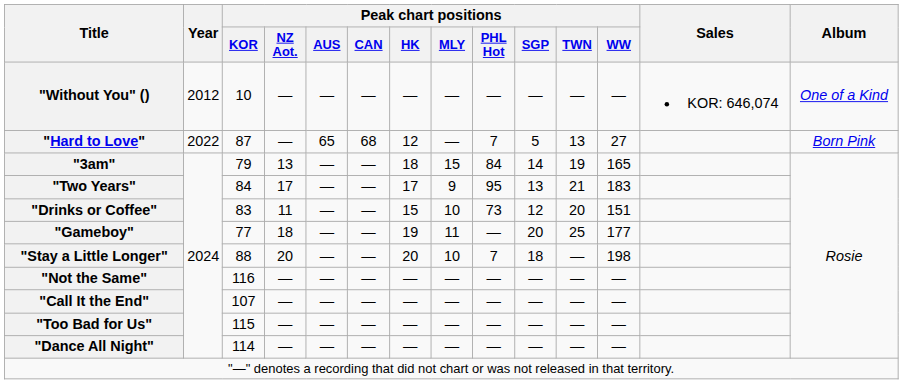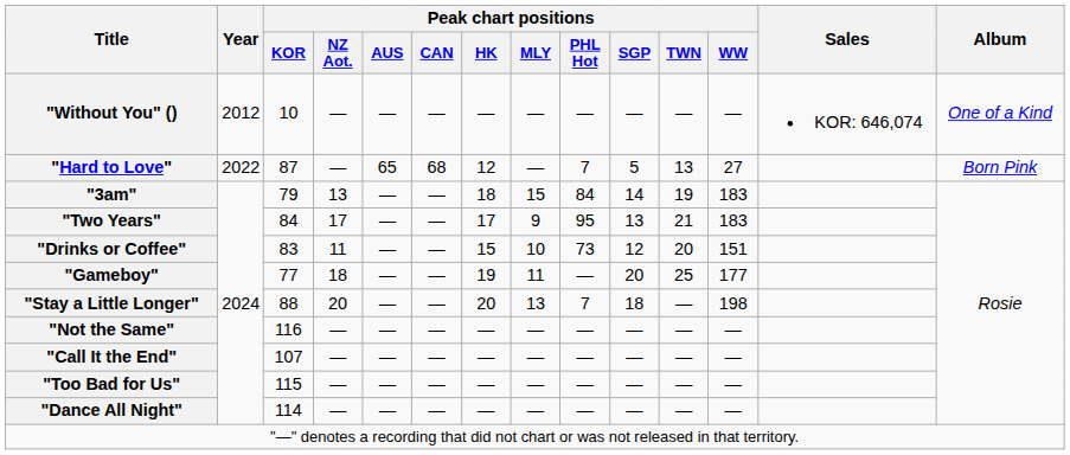 <table class="wikitable plainrowheaders" style="text-align:center">
 <tr>
 <th scope="col" rowspan="2" style="width:12em">Title</th>
 <th scope="col" rowspan="2" style="width:2em">Year</th>
 <th scope="col" colspan="10">Peak chart positions</th>
 <th scope="col" rowspan="2" style="width:10em">Sales</th>
 <th scope="col" rowspan="2" style="width:7em">Album</th>
 </tr>
 <tr>
 <th scope="col" style="width:2.75em;font-size:90%"><a href='#'>KOR</a><br></th>
 <th scope="col" style="width:2.75em;font-size:90%"><a href='#'>NZ<br>Aot.</a><br></th>
 <th scope="col" style="width:2.75em;font-size:90%"><a href='#'>AUS</a><br></th>
 <th scope="col" style="width:2.75em;font-size:90%"><a href='#'>CAN</a><br></th>
 <th scope="col" style="width:2.75em;font-size:90%"><a href='#'>HK</a><br></th>
 <th scope="col" style="width:2.75em;font-size:90%"><a href='#'>MLY</a><br></th>
 <th scope="col" style="width:2.75em;font-size:90%"><a href='#'>PHL<br>Hot</a><br></th>
 <th scope="col" style="width:2.75em;font-size:90%"><a href='#'>SGP</a><br></th>
 <th scope="col" style="width:2.75em;font-size:90%"><a href='#'>TWN</a><br></th>
 <th scope="col" style="width:2.75em;font-size:90%"><a href='#'>WW</a><br></th>
 </tr>
 <tr>
 <th scope="row">"Without You" ()<br></th>
 <td>2012</td>
 <td>10</td>
 <td>—</td>
 <td>—</td>
 <td>—</td>
 <td>—</td>
 <td>—</td>
 <td>—</td>
 <td>—</td>
 <td>—</td>
 <td>—</td>
 <td><br><ul><li>KOR: 646,074</li></ul></td>
 <td><em><a href='#'>One of a Kind</a></em></td>
 </tr>
 <tr>
 <th scope="row">"<a href='#'>Hard to Love</a>"</th>
 <td>2022</td>
 <td>87</td>
 <td>—</td>
 <td>65</td>
 <td>68</td>
 <td>12</td>
 <td>—</td>
 <td>7</td>
 <td>5</td>
 <td>13</td>
 <td>27</td>
 <td></td>
 <td><em><a href='#'>Born Pink</a></em></td>
 </tr>
 <tr>
 <th scope="row">"3am"</th>
 <td rowspan="9">2024</td>
 <td>79</td>
 <td>13</td>
 <td>—</td>
 <td>—</td>
 <td>18</td>
 <td>15</td>
 <td>84</td>
 <td>14</td>
 <td>19</td>
-<td>165</td>
+<td>183</td>
 <td></td>
 <td rowspan="9"><em>Rosie</em></td>
 </tr>
 <tr>
 <th scope="row">"Two Years"</th>
 <td>84</td>
 <td>17</td>
 <td>—</td>
 <td>—</td>
 <td>17</td>
 <td>9</td>
 <td>95</td>
 <td>13</td>
 <td>21</td>
 <td>183</td>
 <td></td>
 </tr>
 <tr>
 <th scope="row">"Drinks or Coffee"</th>
 <td>83</td>
 <td>11</td>
 <td>—</td>
 <td>—</td>
 <td>15</td>
 <td>10</td>
 <td>73</td>
 <td>12</td>
 <td>20</td>
 <td>151</td>
 <td></td>
 </tr>
 <tr>
 <th scope="row">"Gameboy"</th>
 <td>77</td>
 <td>18</td>
 <td>—</td>
 <td>—</td>
 <td>19</td>
 <td>11</td>
 <td>—</td>
 <td>20</td>
 <td>25</td>
 <td>177</td>
 <td></td>
 </tr>
 <tr>
 <th scope="row">"Stay a Little Longer"</th>
 <td>88</td>
 <td>20</td>
 <td>—</td>
 <td>—</td>
 <td>20</td>
-<td>10</td>
+<td>13</td>
 <td>7</td>
 <td>18</td>
 <td>—</td>
 <td>198</td>
 <td></td>
 </tr>
 <tr>
 <th scope="row">"Not the Same"</th>
 <td>116</td>
 <td>—</td>
 <td>—</td>
 <td>—</td>
 <td>—</td>
 <td>—</td>
 <td>—</td>
 <td>—</td>
 <td>—</td>
 <td>—</td>
 <td></td>
 </tr>
 <tr>
 <th scope="row">"Call It the End"</th>
 <td>107</td>
 <td>—</td>
 <td>—</td>
 <td>—</td>
 <td>—</td>
 <td>—</td>
 <td>—</td>
 <td>—</td>
 <td>—</td>
 <td>—</td>
 <td></td>
 </tr>
 <tr>
 <th scope="row">"Too Bad for Us"</th>
 <td>115</td>
 <td>—</td>
 <td>—</td>
 <td>—</td>
 <td>—</td>
 <td>—</td>
 <td>—</td>
 <td>—</td>
 <td>—</td>
 <td>—</td>
 <td></td>
 </tr>
 <tr>
 <th scope="row">"Dance All Night"</th>
 <td>114</td>
 <td>—</td>
 <td>—</td>
 <td>—</td>
 <td>—</td>
 <td>—</td>
 <td>—</td>
 <td>—</td>
 <td>—</td>
 <td>—</td>
 <td></td>
 </tr>
 <tr>
 <td colspan="14" style="font-size:90%">"—" denotes a recording that did not chart or was not released in that territory.</td>
 </tr>
 </table>
